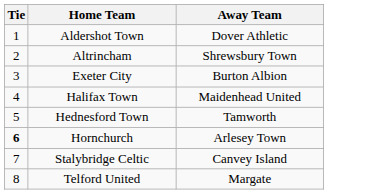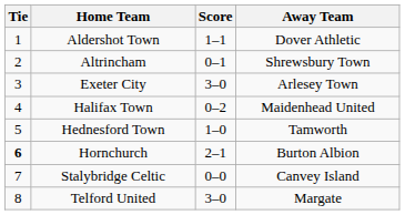 <table class="wikitable" style="text-align:center;">
 <tr>
 <th width=20>Tie</th>
 <th width=175>Home Team</th>
+<th width=20>Score</th>
 <th width=175>Away Team</th>
 </tr>
 <tr>
 <td>1</td>
 <td>Aldershot Town</td>
+<td>1–1</td>
 <td>Dover Athletic</td>
 </tr>
 <tr>
 <td>2</td>
 <td>Altrincham</td>
+<td>0–1</td>
 <td>Shrewsbury Town</td>
 </tr>
 <tr>
 <td>3</td>
 <td>Exeter City</td>
-<td>Burton Albion</td>
+<td>3–0</td>
+<td>Arlesey Town</td>
 </tr>
 <tr>
 <td>4</td>
 <td>Halifax Town</td>
+<td>0–2</td>
 <td>Maidenhead United</td>
 </tr>
 <tr>
 <td>5</td>
 <td>Hednesford Town</td>
+<td>1–0</td>
 <td>Tamworth</td>
 </tr>
 <tr>
 <td><strong>6</strong></td>
 <td>Hornchurch</td>
-<td>Arlesey Town</td>
+<td>2–1</td>
+<td>Burton Albion</td>
 </tr>
 <tr>
 <td>7</td>
 <td>Stalybridge Celtic</td>
+<td>0–0</td>
 <td>Canvey Island</td>
 </tr>
 <tr>
 <td>8</td>
 <td>Telford United</td>
+<td>3–0</td>
 <td>Margate</td>
 </tr>
 </table>
